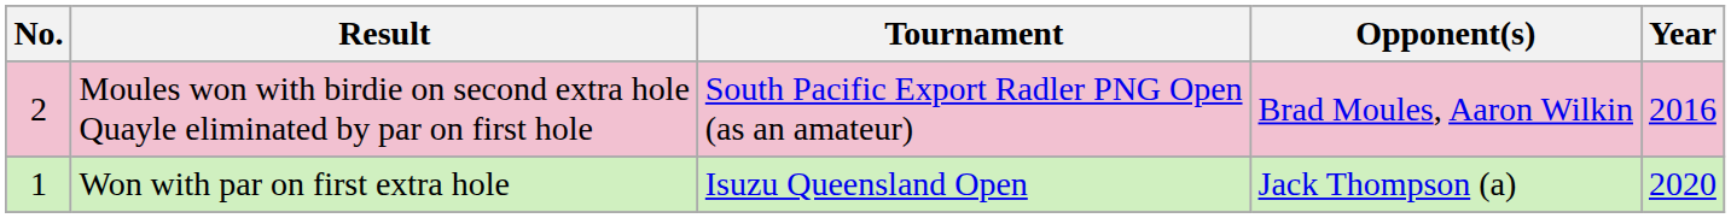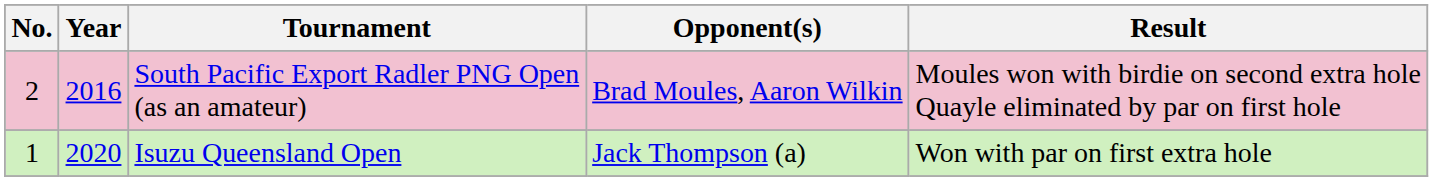 <table class="wikitable" style="font-size:95%;">
 <tr>
 <th>No.</th>
-<th>Result</th>
+<th>Year</th>
 <th>Tournament</th>
 <th>Opponent(s)</th>
-<th>Year</th>
+<th>Result</th>
 </tr>
 <tr style="background:#F2C1D1;">
 <td align=center>2</td>
-<td>Moules won with birdie on second extra hole<br>Quayle eliminated by par on first hole</td>
+<td><a href='#'>2016</a></td>
 <td><a href='#'>South Pacific Export Radler PNG Open</a><br>(as an amateur)</td>
 <td> <a href='#'>Brad Moules</a>,  <a href='#'>Aaron Wilkin</a></td>
-<td><a href='#'>2016</a></td>
+<td>Moules won with birdie on second extra hole<br>Quayle eliminated by par on first hole</td>
 </tr>
 <tr style="background:#D0F0C0;">
 <td align=center>1</td>
-<td>Won with par on first extra hole</td>
+<td><a href='#'>2020</a></td>
 <td><a href='#'>Isuzu Queensland Open</a></td>
 <td> <a href='#'>Jack Thompson</a> (a)</td>
-<td><a href='#'>2020</a></td>
+<td>Won with par on first extra hole</td>
 </tr>
 </table>
